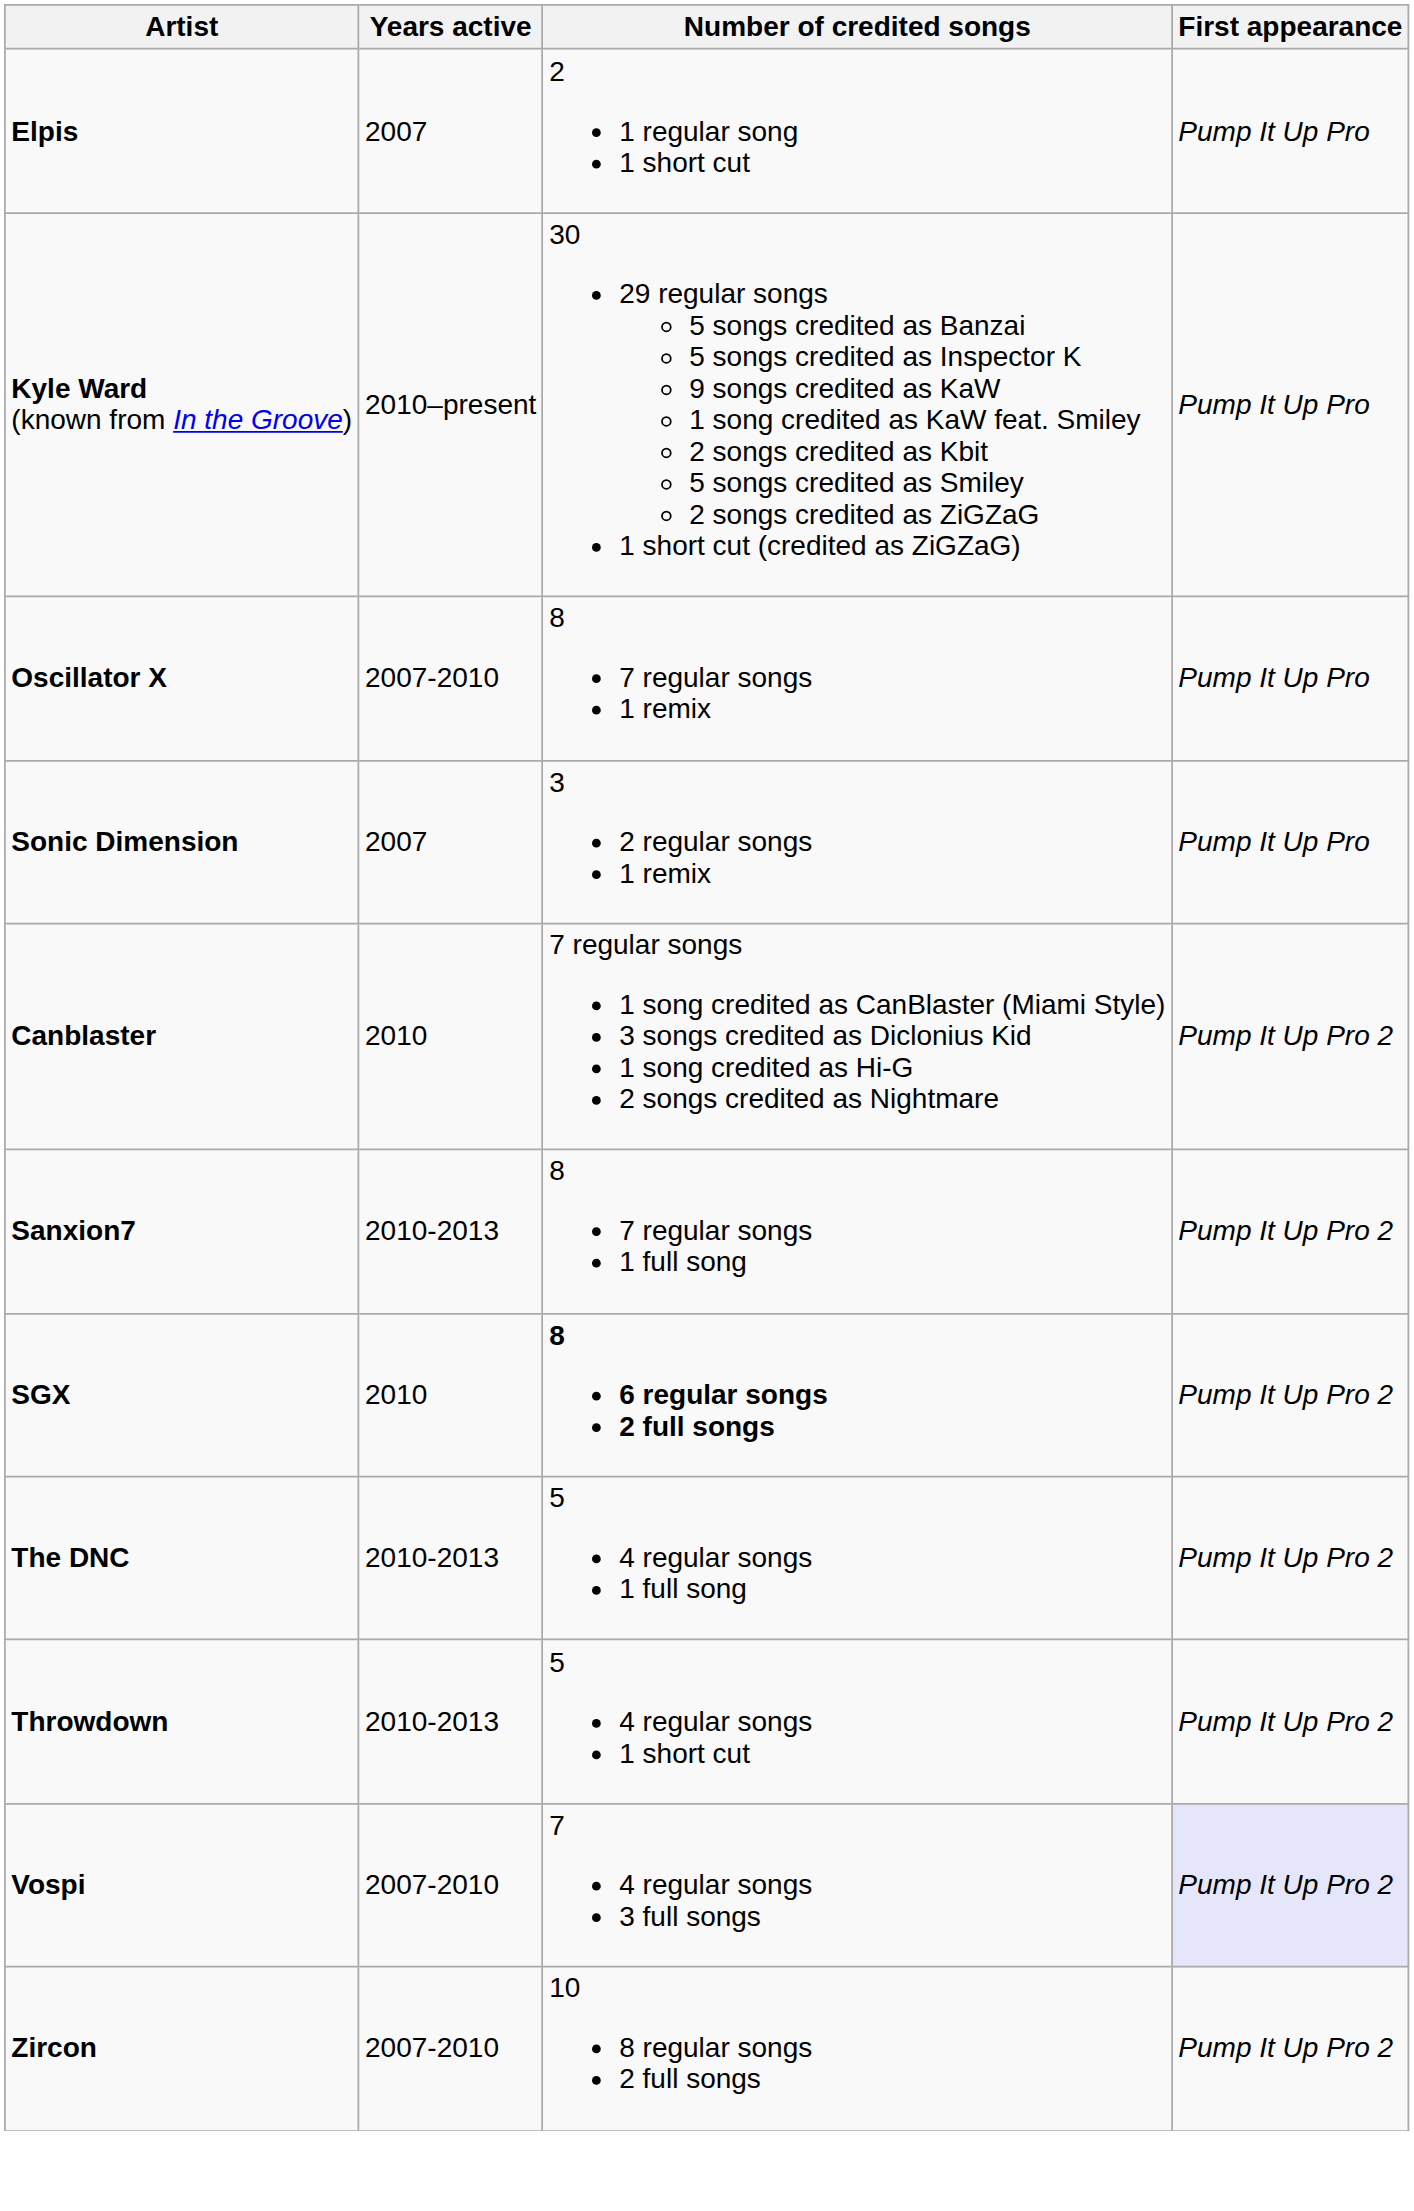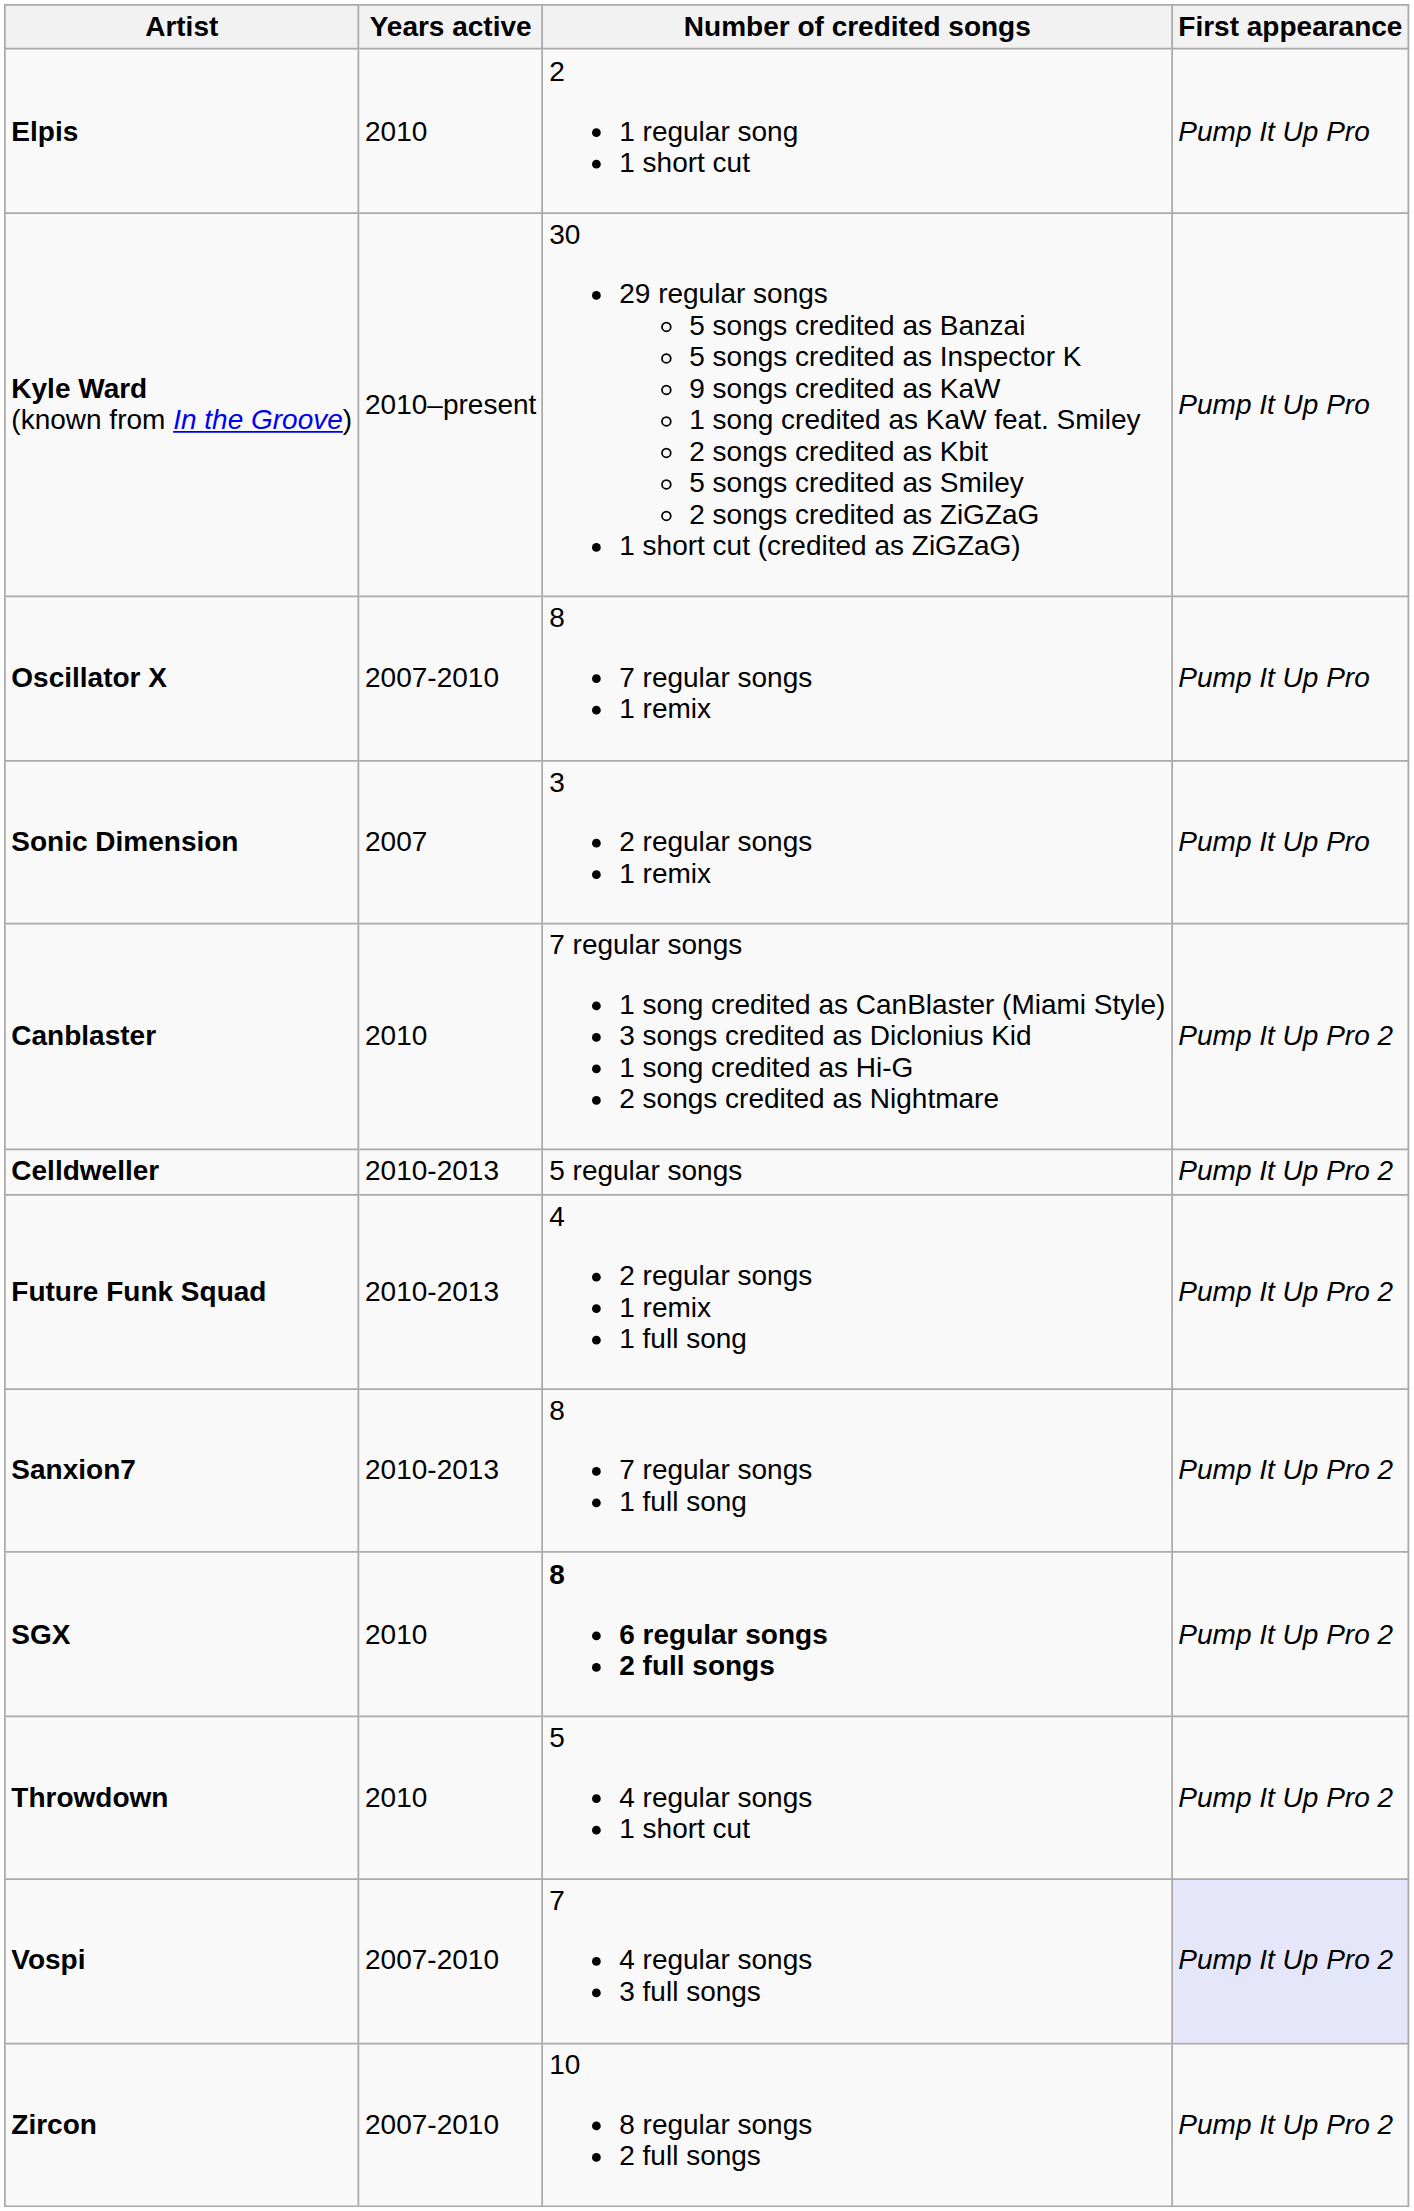 <table class="wikitable">
 <tr>
 <th>Artist</th>
 <th>Years active</th>
 <th>Number of credited songs</th>
 <th>First appearance</th>
 </tr>
 <tr>
 <td><strong>Elpis</strong></td>
-<td>2007</td>
+<td>2010</td>
 <td>2<br><ul><li>1 regular song</li><li>1 short cut</li></ul></td>
 <td><em>Pump It Up Pro</em></td>
 </tr>
 <tr>
 <td><strong>Kyle Ward</strong><br>(known from <em><a href='#'>In the Groove</a></em>)</td>
 <td>2010–present</td>
 <td>30<br><ul><li>29 regular songs<ul><li>5 songs credited as Banzai</li><li>5 songs credited as Inspector K</li><li>9 songs credited as KaW</li><li>1 song credited as KaW feat. Smiley</li><li>2 songs credited as Kbit</li><li>5 songs credited as Smiley</li><li>2 songs credited as ZiGZaG</li></ul></li><li>1 short cut (credited as ZiGZaG)</li></ul></td>
 <td><em>Pump It Up Pro</em></td>
 </tr>
 <tr>
 <td><strong>Oscillator X</strong></td>
 <td>2007-2010</td>
 <td>8<br><ul><li>7 regular songs</li><li>1 remix</li></ul></td>
 <td><em>Pump It Up Pro</em></td>
 </tr>
 <tr>
 <td><strong>Sonic Dimension</strong></td>
 <td>2007</td>
 <td>3<br><ul><li>2 regular songs</li><li>1 remix</li></ul></td>
 <td><em>Pump It Up Pro</em></td>
 </tr>
 <tr>
 <td><strong>Canblaster</strong></td>
 <td>2010</td>
 <td>7 regular songs<br><ul><li>1 song credited as CanBlaster (Miami Style)</li><li>3 songs credited as Diclonius Kid</li><li>1 song credited as Hi-G</li><li>2 songs credited as Nightmare</li></ul></td>
 <td><em>Pump It Up Pro 2</em></td>
 </tr>
 <tr>
+<td><strong>Celldweller</strong></td>
+<td>2010-2013</td>
+<td>5 regular songs</td>
+<td><em>Pump It Up Pro 2</em></td>
+</tr>
+<tr>
+<td><strong>Future Funk Squad</strong></td>
+<td>2010-2013</td>
+<td>4<br><ul><li>2 regular songs</li><li>1 remix</li><li>1 full song</li></ul></td>
+<td><em>Pump It Up Pro 2</em></td>
+</tr>
+<tr>
 <td><strong>Sanxion7</strong></td>
 <td>2010-2013</td>
 <td>8<br><ul><li>7 regular songs</li><li>1 full song</li></ul></td>
 <td><em>Pump It Up Pro 2</em></td>
 </tr>
 <tr>
 <td><strong>SGX</strong></td>
 <td>2010</td>
 <td><strong>8<br><ul><li>6 regular songs</li><li>2 full songs</li></ul></strong></td>
 <td><em>Pump It Up Pro 2</em></td>
 </tr>
 <tr>
-<td><strong>The DNC</strong></td>
-<td>2010-2013</td>
-<td>5<br><ul><li>4 regular songs</li><li>1 full song</li></ul></td>
-<td><em>Pump It Up Pro 2</em></td>
-</tr>
-<tr>
 <td><strong>Throwdown</strong></td>
-<td>2010-2013</td>
+<td>2010</td>
 <td>5<br><ul><li>4 regular songs</li><li>1 short cut</li></ul></td>
 <td><em>Pump It Up Pro 2</em></td>
 </tr>
 <tr>
 <td><strong>Vospi</strong></td>
 <td>2007-2010</td>
 <td>7<br><ul><li>4 regular songs</li><li>3 full songs</li></ul></td>
 <td style="background: lavender;"><em>Pump It Up Pro 2</em></td>
 </tr>
 <tr>
 <td><strong>Zircon</strong></td>
 <td>2007-2010</td>
 <td>10<br><ul><li>8 regular songs</li><li>2 full songs</li></ul></td>
 <td><em>Pump It Up Pro 2</em></td>
 </tr>
 </table>
